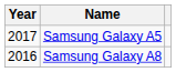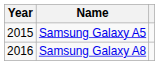 <table class="wikitable">
 <tr>
 <th>Year</th>
 <th>Name</th>
 <th></th>
 </tr>
 <tr>
-<td>2017</td>
+<td>2015</td>
 <td><a href='#'>Samsung Galaxy A5</a></td>
 <td style="text-align:center"></td>
 </tr>
 <tr>
 <td>2016</td>
 <td><a href='#'>Samsung Galaxy A8</a></td>
 <td style="text-align:center"></td>
 </tr>
 </table>
